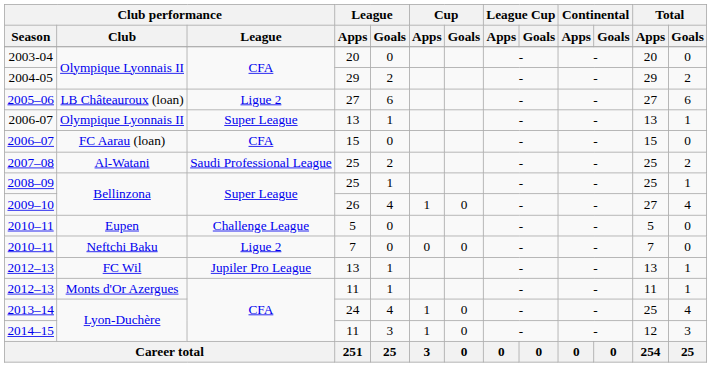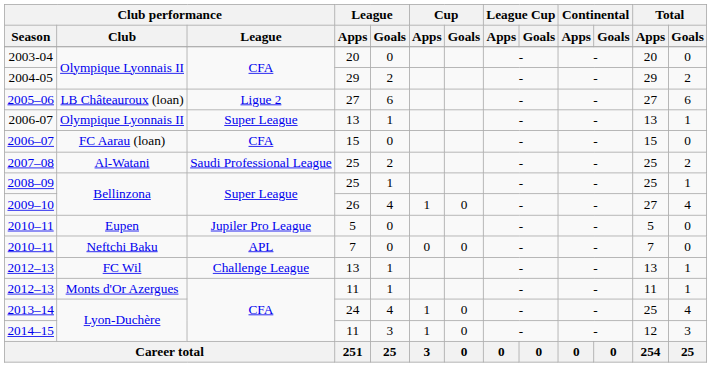 <table class="wikitable" style="text-align:center">
 <tr>
 <th colspan=3>Club performance</th>
 <th colspan=2>League</th>
 <th colspan=2>Cup</th>
 <th colspan=2>League Cup</th>
 <th colspan=2>Continental</th>
 <th colspan=2>Total</th>
 </tr>
 <tr>
 <th>Season</th>
 <th>Club</th>
 <th>League</th>
 <th>Apps</th>
 <th>Goals</th>
 <th>Apps</th>
 <th>Goals</th>
 <th>Apps</th>
 <th>Goals</th>
 <th>Apps</th>
 <th>Goals</th>
 <th>Apps</th>
 <th>Goals</th>
 </tr>
 <tr>
 </tr>
 <tr>
 <td>2003-04</td>
 <td rowspan="2"><a href='#'>Olympique Lyonnais II</a></td>
 <td rowspan="2"><a href='#'>CFA</a></td>
 <td>20</td>
 <td>0</td>
 <td></td>
 <td></td>
 <td colspan="2">-</td>
 <td colspan="2">-</td>
 <td>20</td>
 <td>0</td>
 </tr>
 <tr>
 <td>2004-05</td>
 <td>29</td>
 <td>2</td>
 <td></td>
 <td></td>
 <td colspan="2">-</td>
 <td colspan="2">-</td>
 <td>29</td>
 <td>2</td>
 </tr>
 <tr>
 <td><a href='#'>2005–06</a></td>
 <td><a href='#'>LB Châteauroux</a> (loan)</td>
 <td><a href='#'>Ligue 2</a></td>
 <td>27</td>
 <td>6</td>
 <td></td>
 <td></td>
 <td colspan="2">-</td>
 <td colspan="2">-</td>
 <td>27</td>
 <td>6</td>
 </tr>
 <tr>
 <td>2006-07</td>
 <td><a href='#'>Olympique Lyonnais II</a></td>
 <td><a href='#'>Super League</a></td>
 <td>13</td>
 <td>1</td>
 <td></td>
 <td></td>
 <td colspan="2">-</td>
 <td colspan="2">-</td>
 <td>13</td>
 <td>1</td>
 </tr>
 <tr>
 <td><a href='#'>2006–07</a></td>
 <td><a href='#'>FC Aarau</a> (loan)</td>
 <td><a href='#'>CFA</a></td>
 <td>15</td>
 <td>0</td>
 <td></td>
 <td></td>
 <td colspan="2">-</td>
 <td colspan="2">-</td>
 <td>15</td>
 <td>0</td>
 </tr>
 <tr>
 <td><a href='#'>2007–08</a></td>
 <td><a href='#'>Al-Watani</a></td>
 <td><a href='#'>Saudi Professional League</a></td>
 <td>25</td>
 <td>2</td>
 <td></td>
 <td></td>
 <td colspan="2">-</td>
 <td colspan="2">-</td>
 <td>25</td>
 <td>2</td>
 </tr>
 <tr>
 <td><a href='#'>2008–09</a></td>
 <td rowspan="2"><a href='#'>Bellinzona</a></td>
 <td rowspan="2"><a href='#'>Super League</a></td>
 <td>25</td>
 <td>1</td>
 <td></td>
 <td></td>
 <td colspan="2">-</td>
 <td colspan="2">-</td>
 <td>25</td>
 <td>1</td>
 </tr>
 <tr>
 <td><a href='#'>2009–10</a></td>
 <td>26</td>
 <td>4</td>
 <td>1</td>
 <td>0</td>
 <td colspan="2">-</td>
 <td colspan="2">-</td>
 <td>27</td>
 <td>4</td>
 </tr>
 <tr>
 <td><a href='#'>2010–11</a></td>
 <td><a href='#'>Eupen</a></td>
-<td><a href='#'>Challenge League</a></td>
+<td><a href='#'>Jupiler Pro League</a></td>
 <td>5</td>
 <td>0</td>
 <td></td>
 <td></td>
 <td colspan="2">-</td>
 <td colspan="2">-</td>
 <td>5</td>
 <td>0</td>
 </tr>
 <tr>
 <td><a href='#'>2010–11</a></td>
 <td><a href='#'>Neftchi Baku</a></td>
-<td><a href='#'>Ligue 2</a></td>
+<td><a href='#'>APL</a></td>
 <td>7</td>
 <td>0</td>
 <td>0</td>
 <td>0</td>
 <td colspan="2">-</td>
 <td colspan="2">-</td>
 <td>7</td>
 <td>0</td>
 </tr>
 <tr>
 <td><a href='#'>2012–13</a></td>
 <td><a href='#'>FC Wil</a></td>
-<td><a href='#'>Jupiler Pro League</a></td>
+<td><a href='#'>Challenge League</a></td>
 <td>13</td>
 <td>1</td>
 <td></td>
 <td></td>
 <td colspan="2">-</td>
 <td colspan="2">-</td>
 <td>13</td>
 <td>1</td>
 </tr>
 <tr>
 <td><a href='#'>2012–13</a></td>
 <td><a href='#'>Monts d'Or Azergues</a></td>
 <td rowspan="3"><a href='#'>CFA</a></td>
 <td>11</td>
 <td>1</td>
 <td></td>
 <td></td>
 <td colspan="2">-</td>
 <td colspan="2">-</td>
 <td>11</td>
 <td>1</td>
 </tr>
 <tr>
 <td><a href='#'>2013–14</a></td>
 <td rowspan="2"><a href='#'>Lyon-Duchère</a></td>
 <td>24</td>
 <td>4</td>
 <td>1</td>
 <td>0</td>
 <td colspan="2">-</td>
 <td colspan="2">-</td>
 <td>25</td>
 <td>4</td>
 </tr>
 <tr>
 <td><a href='#'>2014–15</a></td>
 <td>11</td>
 <td>3</td>
 <td>1</td>
 <td>0</td>
 <td colspan="2">-</td>
 <td colspan="2">-</td>
 <td>12</td>
 <td>3</td>
 </tr>
 <tr>
 <th colspan=3>Career total</th>
 <th>251</th>
 <th>25</th>
 <th>3</th>
 <th>0</th>
 <th>0</th>
 <th>0</th>
 <th>0</th>
 <th>0</th>
 <th>254</th>
 <th>25</th>
 </tr>
 </table>
